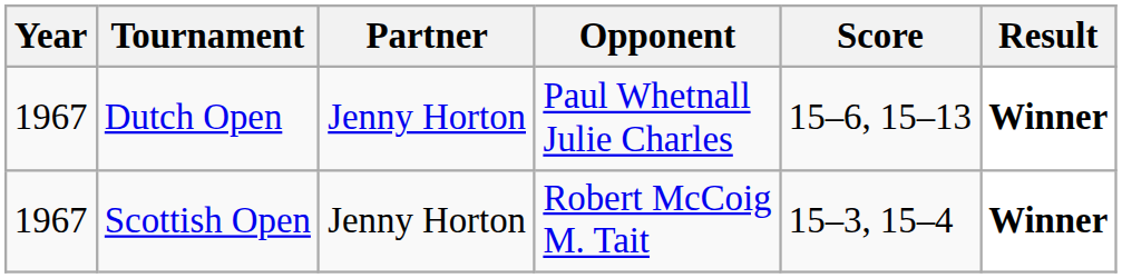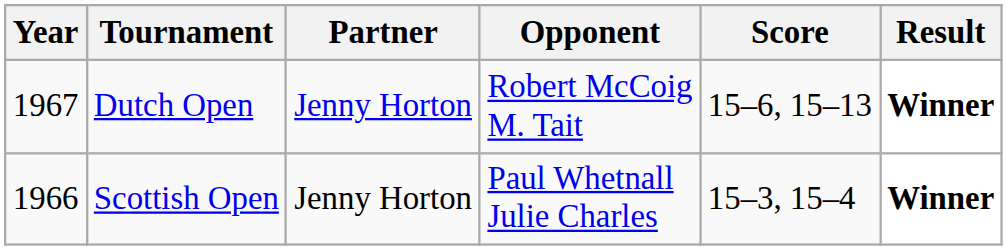 <table class="sortable wikitable" style="font-size: 90%;">
 <tr>
 <th>Year</th>
 <th>Tournament</th>
 <th>Partner</th>
 <th>Opponent</th>
 <th>Score</th>
 <th>Result</th>
 </tr>
 <tr>
 <td align="center">1967</td>
 <td align="left"><a href='#'>Dutch Open</a></td>
 <td align="left"> <a href='#'>Jenny Horton</a></td>
-<td align="left"> <a href='#'>Paul Whetnall</a><br> <a href='#'>Julie Charles</a></td>
+<td align="left"> <a href='#'>Robert McCoig</a><br> <a href='#'>M. Tait</a></td>
 <td align="left">15–6, 15–13</td>
 <td style="text-align:left; background: white"> <strong>Winner</strong></td>
 </tr>
 <tr>
-<td align="center">1967</td>
+<td align="center">1966</td>
 <td align="left"><a href='#'>Scottish Open</a></td>
 <td align="left"> Jenny Horton</td>
-<td align="left"> <a href='#'>Robert McCoig</a><br> <a href='#'>M. Tait</a></td>
+<td align="left"> <a href='#'>Paul Whetnall</a><br> <a href='#'>Julie Charles</a></td>
 <td align="left">15–3, 15–4</td>
 <td style="text-align:left; background: white"> <strong>Winner</strong></td>
 </tr>
 </table>
